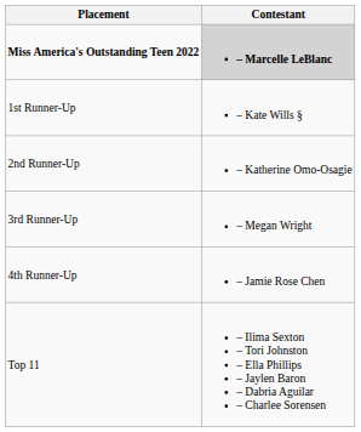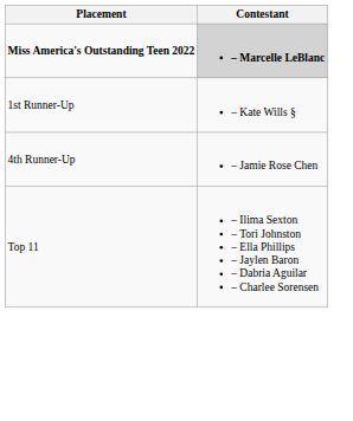 <table class="wikitable sortable" style="font-size: 90%;">
 <tr>
 <th>Placement</th>
 <th>Contestant</th>
 </tr>
 <tr>
 <td><strong>Miss America's Outstanding Teen 2022</strong></td>
 <td style="background: lightgrey;"><br><ul><li><strong> – Marcelle LeBlanc</strong></li></ul></td>
 </tr>
 <tr>
 <td>1st Runner-Up</td>
 <td><br><ul><li> – Kate Wills §</li></ul></td>
 </tr>
 <tr>
-<td>2nd Runner-Up</td>
-<td><br><ul><li> – Katherine Omo-Osagie</li></ul></td>
-</tr>
-<tr>
-<td>3rd Runner-Up</td>
-<td><br><ul><li> – Megan Wright</li></ul></td>
-</tr>
-<tr>
 <td>4th Runner-Up</td>
 <td><br><ul><li> – Jamie Rose Chen</li></ul></td>
 </tr>
 <tr>
 <td>Top 11</td>
 <td><br><ul><li> – Ilima Sexton</li><li> – Tori Johnston</li><li> – Ella Phillips</li><li> – Jaylen Baron</li><li> – Dabria Aguilar</li><li> – Charlee Sorensen</li></ul></td>
 </tr>
 </table>
